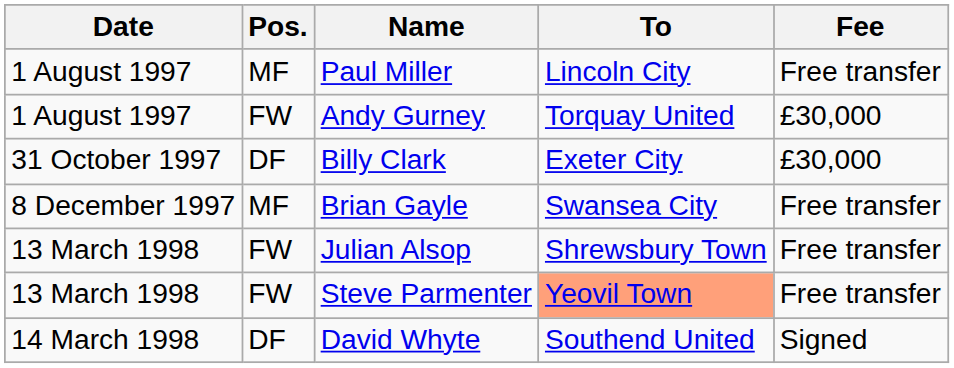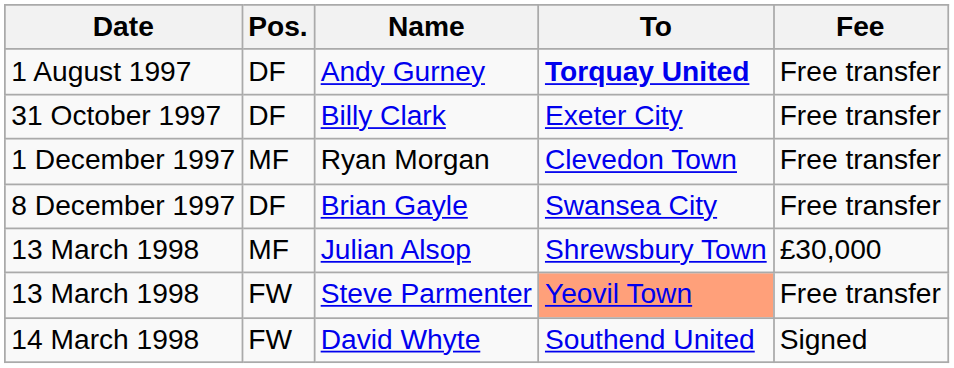 <table class="wikitable">
 <tr>
 <th>Date</th>
 <th>Pos.</th>
 <th>Name</th>
 <th>To</th>
 <th>Fee</th>
 </tr>
 <tr>
 <td>1 August 1997</td>
-<td>MF</td>
-<td> <a href='#'>Paul Miller</a></td>
-<td> <a href='#'>Lincoln City</a></td>
+<td>DF</td>
+<td> <a href='#'>Andy Gurney</a></td>
+<td><strong> <a href='#'>Torquay United</a></strong></td>
 <td>Free transfer</td>
-</tr>
-<tr>
-<td>1 August 1997</td>
-<td>FW</td>
-<td> <a href='#'>Andy Gurney</a></td>
-<td> <a href='#'>Torquay United</a></td>
-<td>£30,000</td>
 </tr>
 <tr>
 <td>31 October 1997</td>
 <td>DF</td>
 <td> <a href='#'>Billy Clark</a></td>
 <td> <a href='#'>Exeter City</a></td>
-<td>£30,000</td>
+<td>Free transfer</td>
+</tr>
+<tr>
+<td>1 December 1997</td>
+<td>MF</td>
+<td> Ryan Morgan</td>
+<td> <a href='#'>Clevedon Town</a></td>
+<td>Free transfer</td>
 </tr>
 <tr>
 <td>8 December 1997</td>
-<td>MF</td>
+<td>DF</td>
 <td> <a href='#'>Brian Gayle</a></td>
 <td> <a href='#'>Swansea City</a></td>
 <td>Free transfer</td>
 </tr>
 <tr>
 <td>13 March 1998</td>
-<td>FW</td>
+<td>MF</td>
 <td> <a href='#'>Julian Alsop</a></td>
 <td> <a href='#'>Shrewsbury Town</a></td>
-<td>Free transfer</td>
+<td>£30,000</td>
 </tr>
 <tr>
 <td>13 March 1998</td>
 <td>FW</td>
 <td> <a href='#'>Steve Parmenter</a></td>
 <td style="background: lightsalmon;"> <a href='#'>Yeovil Town</a></td>
 <td>Free transfer</td>
 </tr>
 <tr>
 <td>14 March 1998</td>
-<td>DF</td>
+<td>FW</td>
 <td> <a href='#'>David Whyte</a></td>
 <td> <a href='#'>Southend United</a></td>
 <td>Signed</td>
 </tr>
 </table>
